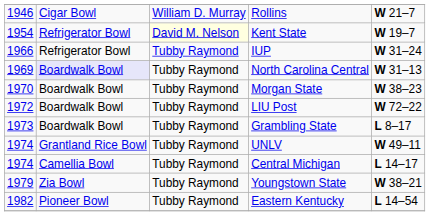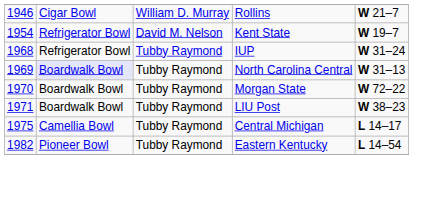 <table class="wikitable">
 <tr>
 </tr>
 <tr>
 <td><a href='#'>1946</a></td>
 <td><a href='#'>Cigar Bowl</a></td>
 <td><a href='#'>William D. Murray</a></td>
 <td><a href='#'>Rollins</a></td>
 <td><strong>W</strong> 21–7</td>
 </tr>
 <tr>
 <td><a href='#'>1954</a></td>
 <td><a href='#'>Refrigerator Bowl</a></td>
-<td style="background: lightyellow;"><a href='#'>David M. Nelson</a></td>
+<td><a href='#'>David M. Nelson</a></td>
 <td><a href='#'>Kent State</a></td>
 <td><strong>W</strong> 19–7</td>
 </tr>
 <tr>
-<td><a href='#'>1966</a></td>
+<td><a href='#'>1968</a></td>
 <td>Refrigerator Bowl</td>
 <td><a href='#'>Tubby Raymond</a></td>
 <td><a href='#'>IUP</a></td>
 <td><strong>W</strong> 31–24</td>
 </tr>
 <tr>
 <td><a href='#'>1969</a></td>
 <td style="background: lavender;"><a href='#'>Boardwalk Bowl</a></td>
 <td>Tubby Raymond</td>
 <td><a href='#'>North Carolina Central</a></td>
 <td><strong>W</strong> 31–13</td>
 </tr>
 <tr>
 <td><a href='#'>1970</a></td>
 <td>Boardwalk Bowl</td>
 <td>Tubby Raymond</td>
 <td><a href='#'>Morgan State</a></td>
+<td><strong>W</strong> 72–22</td>
+</tr>
+<tr>
+<td><a href='#'>1971</a></td>
+<td>Boardwalk Bowl</td>
+<td>Tubby Raymond</td>
+<td><a href='#'>LIU Post</a></td>
 <td><strong>W</strong> 38–23</td>
 </tr>
 <tr>
-<td><a href='#'>1972</a></td>
-<td>Boardwalk Bowl</td>
-<td>Tubby Raymond</td>
-<td><a href='#'>LIU Post</a></td>
-<td><strong>W</strong> 72–22</td>
-</tr>
-<tr>
-<td><a href='#'>1973</a></td>
-<td>Boardwalk Bowl</td>
-<td>Tubby Raymond</td>
-<td><a href='#'>Grambling State</a></td>
-<td><strong>L</strong> 8–17</td>
-</tr>
-<tr>
-<td><a href='#'>1974</a></td>
-<td><a href='#'>Grantland Rice Bowl</a></td>
-<td>Tubby Raymond</td>
-<td><a href='#'>UNLV</a></td>
-<td><strong>W</strong> 49–11</td>
-</tr>
-<tr>
-<td><a href='#'>1974</a></td>
+<td><a href='#'>1975</a></td>
 <td><a href='#'>Camellia Bowl</a></td>
 <td>Tubby Raymond</td>
 <td><a href='#'>Central Michigan</a></td>
 <td><strong>L</strong> 14–17</td>
-</tr>
-<tr>
-<td><a href='#'>1979</a></td>
-<td><a href='#'>Zia Bowl</a></td>
-<td>Tubby Raymond</td>
-<td><a href='#'>Youngstown State</a></td>
-<td><strong>W</strong> 38–21</td>
 </tr>
 <tr>
 <td><a href='#'>1982</a></td>
 <td><a href='#'>Pioneer Bowl</a></td>
 <td>Tubby Raymond</td>
 <td><a href='#'>Eastern Kentucky</a></td>
 <td><strong>L</strong> 14–54</td>
 </tr>
 <tr>
 </tr>
 </table>
